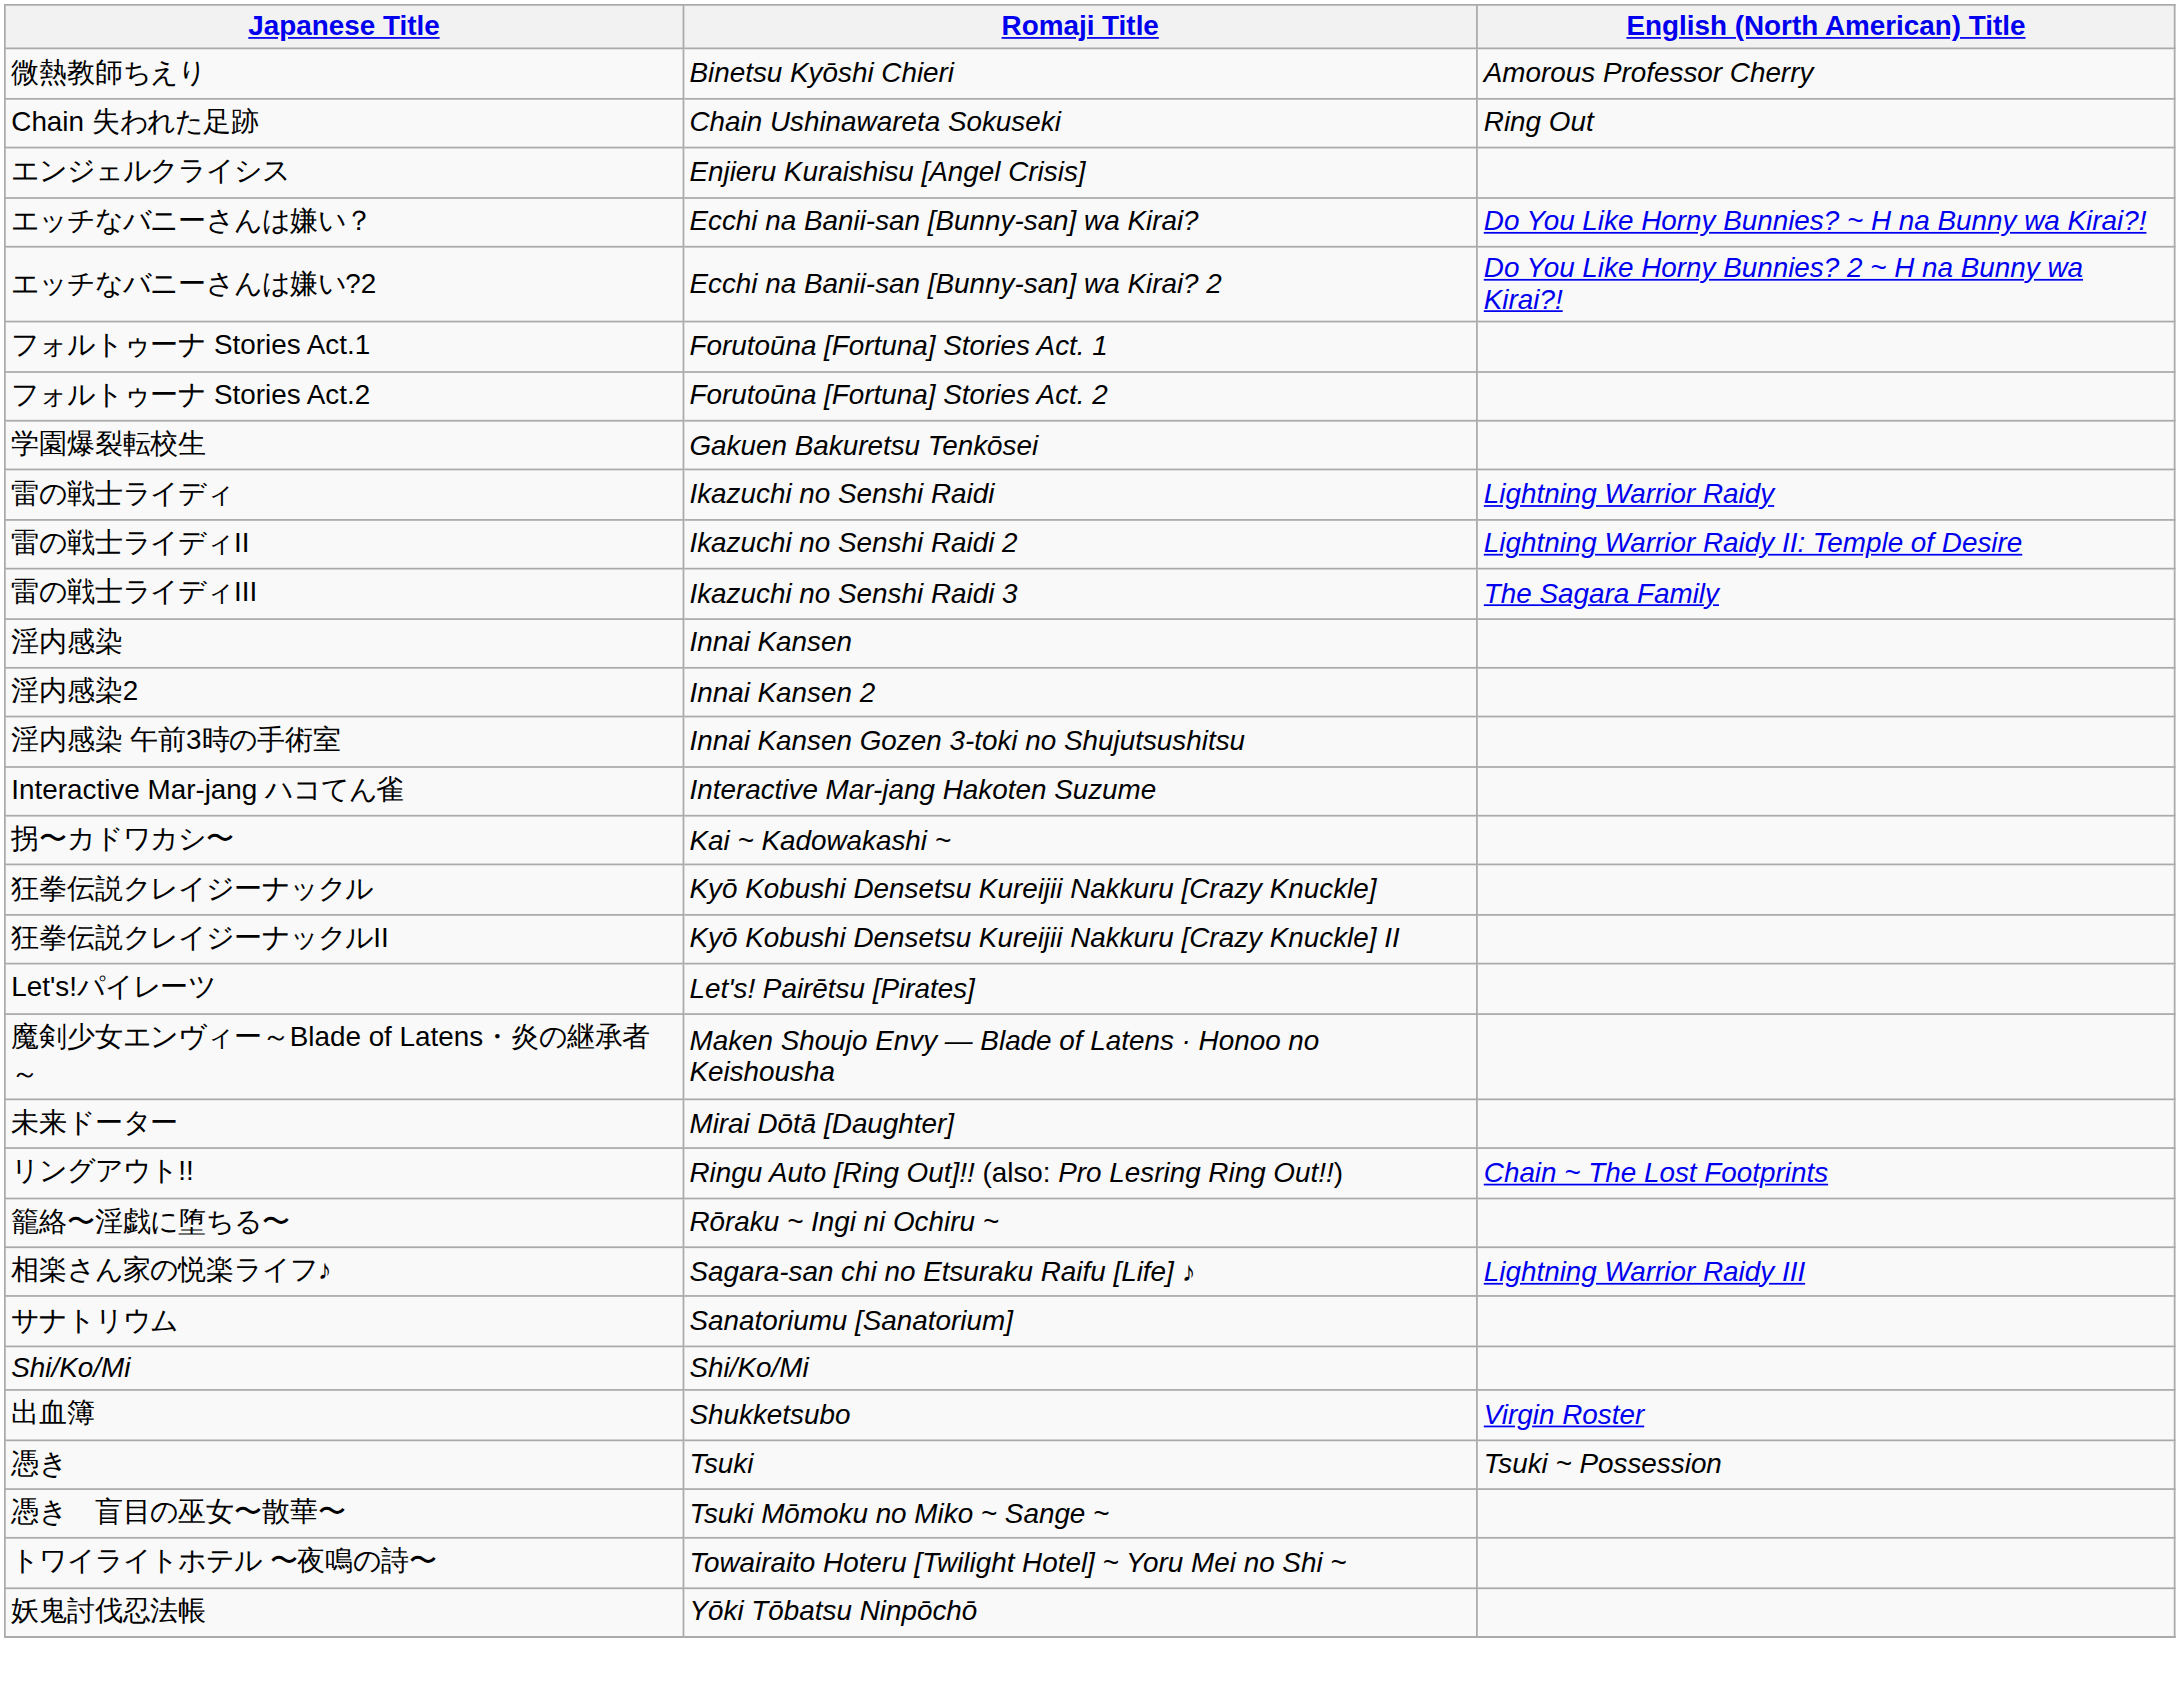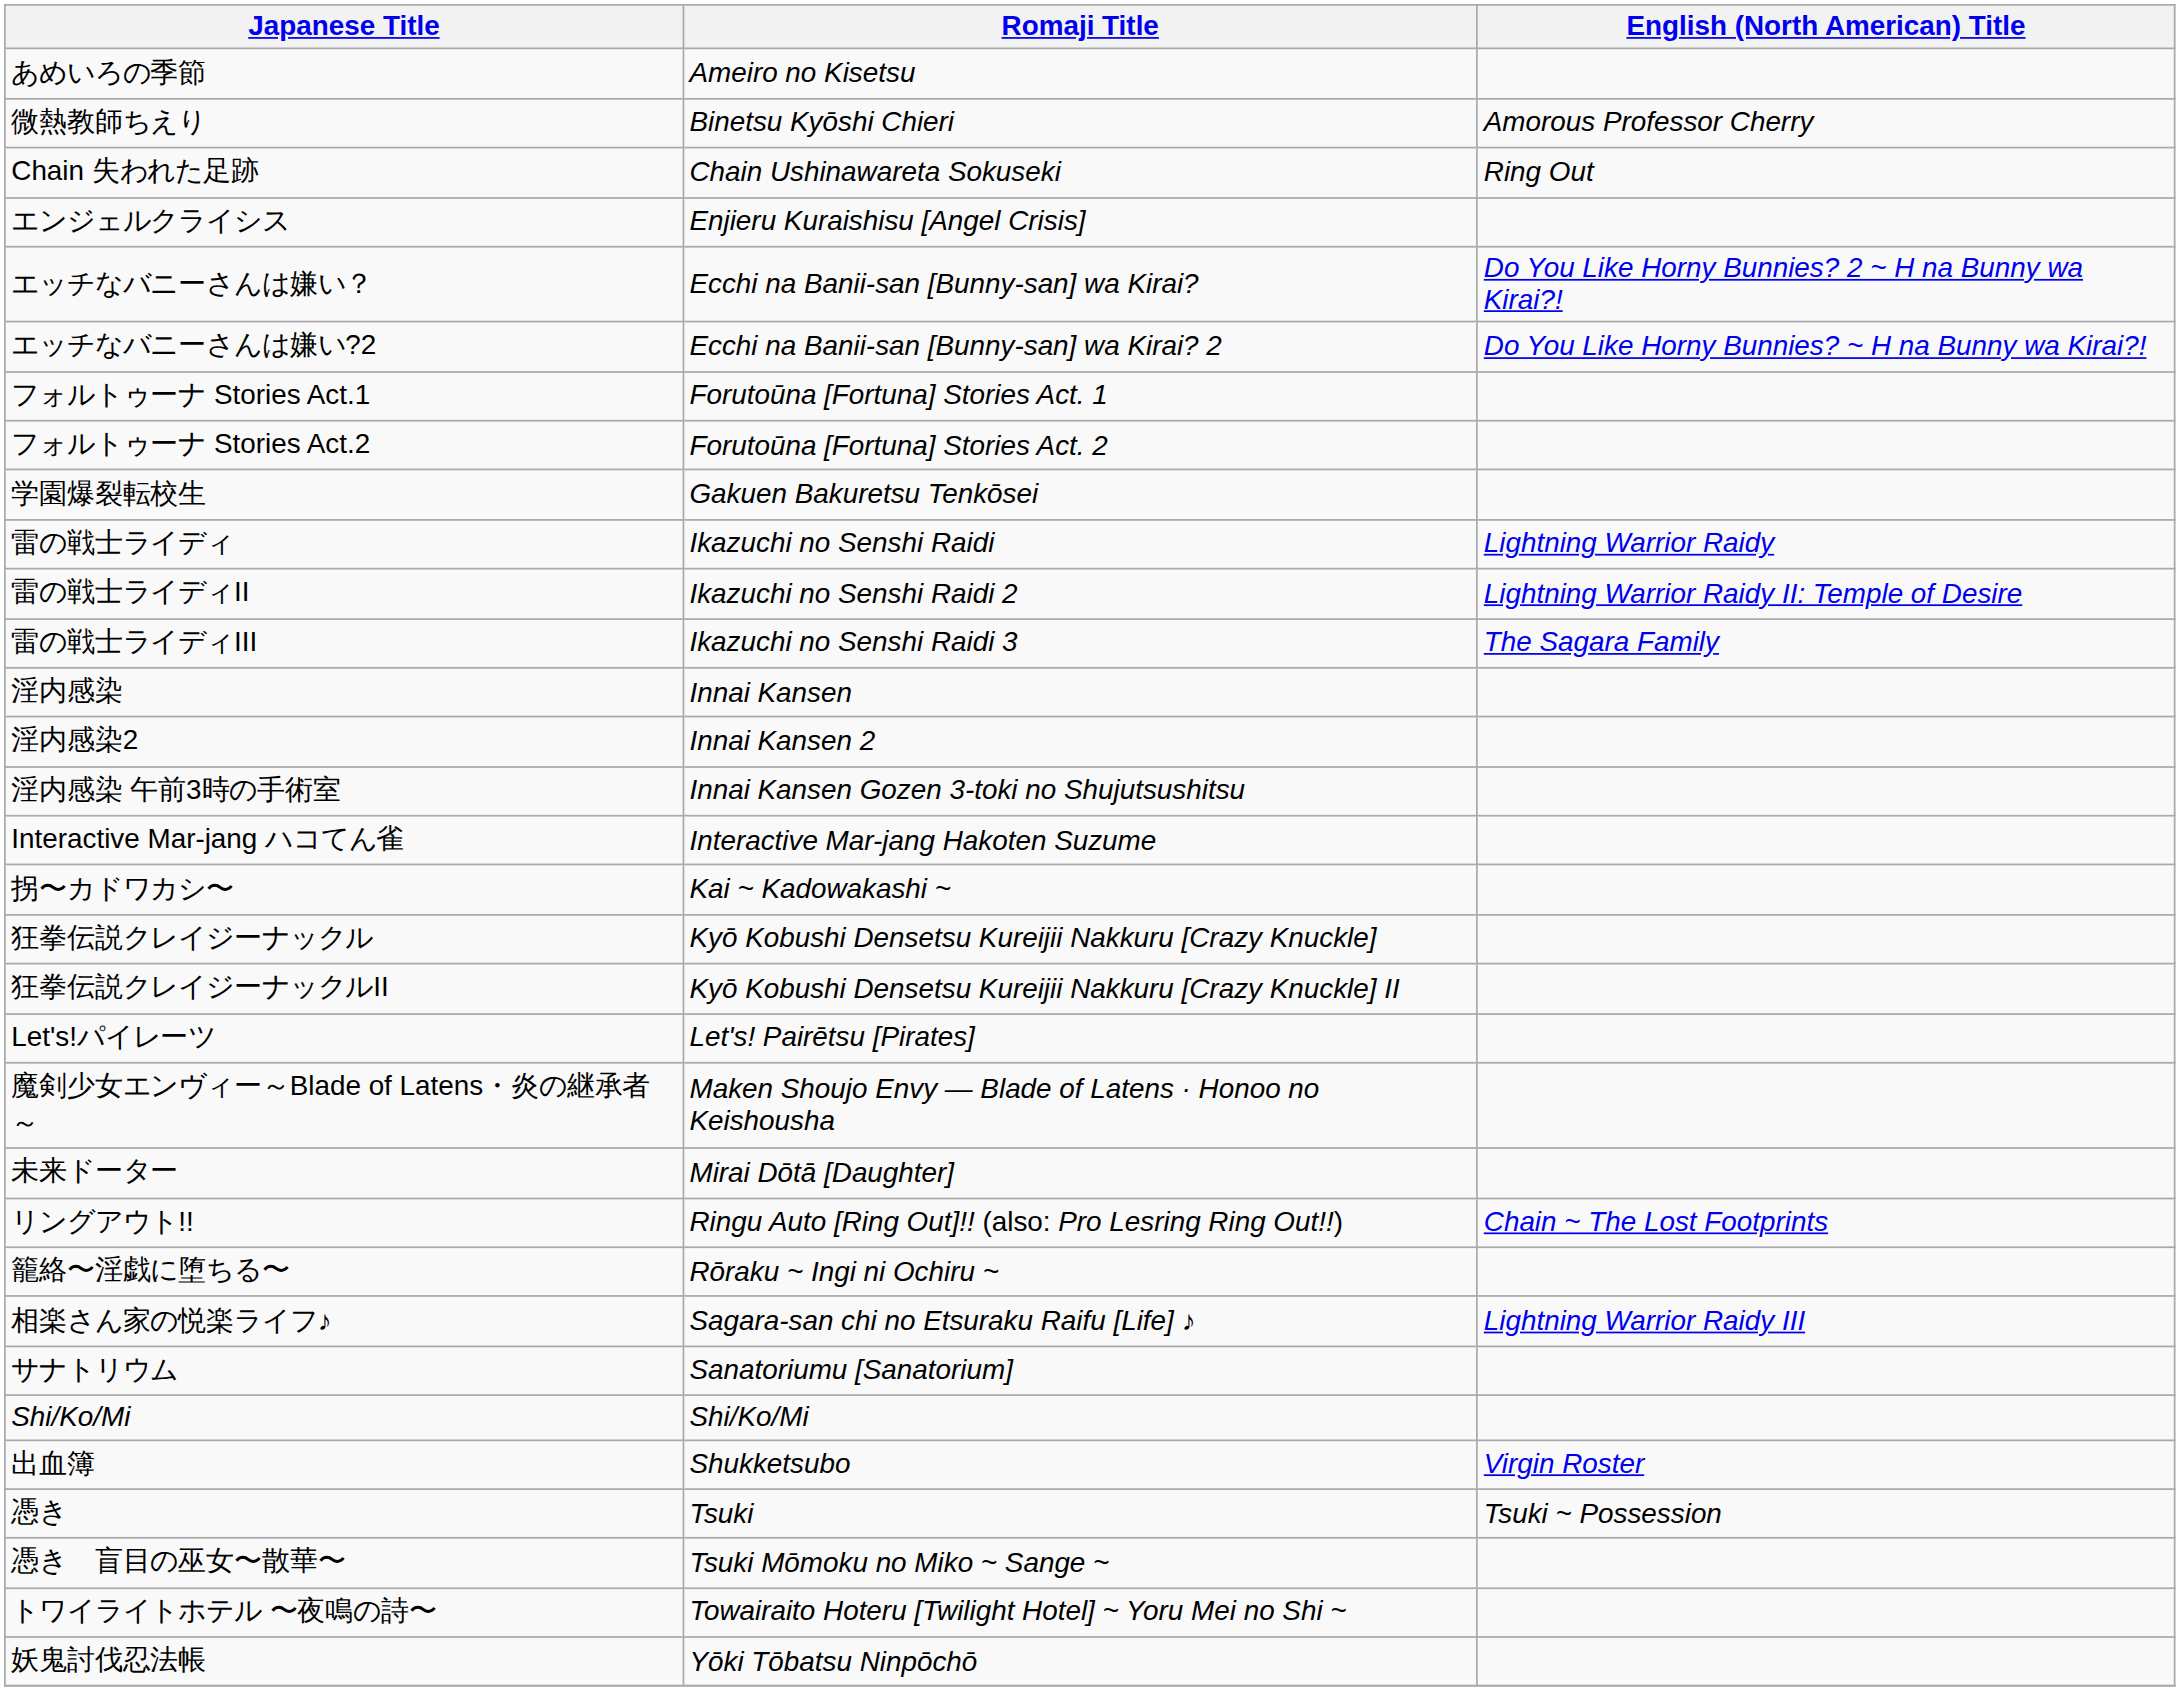 <table class="wikitable">
 <tr>
 <th><a href='#'>Japanese Title</a></th>
 <th><a href='#'>Romaji Title</a></th>
 <th><a href='#'>English (North American) Title</a></th>
+</tr>
+<tr>
+<td>あめいろの季節</td>
+<td><em>Ameiro no Kisetsu</em></td>
+<td></td>
 </tr>
 <tr>
 <td>微熱教師ちえり</td>
 <td><em>Binetsu Kyōshi Chieri</em></td>
 <td><em>Amorous Professor Cherry</em></td>
 </tr>
 <tr>
 <td>Chain 失われた足跡</td>
 <td><em>Chain Ushinawareta Sokuseki</em></td>
 <td><em>Ring Out</em></td>
 </tr>
 <tr>
 <td>エンジェルクライシス</td>
 <td><em>Enjieru Kuraishisu [Angel Crisis]</em></td>
 <td></td>
 </tr>
 <tr>
 <td>エッチなバニーさんは嫌い？</td>
 <td><em>Ecchi na Banii-san [Bunny-san] wa Kirai?</em></td>
-<td><em><a href='#'>Do You Like Horny Bunnies? ~ H na Bunny wa Kirai?!</a></em></td>
+<td><em><a href='#'>Do You Like Horny Bunnies? 2 ~ H na Bunny wa Kirai?!</a></em></td>
 </tr>
 <tr>
 <td>エッチなバニーさんは嫌い?2</td>
 <td><em>Ecchi na Banii-san [Bunny-san] wa Kirai? 2</em></td>
-<td><em><a href='#'>Do You Like Horny Bunnies? 2 ~ H na Bunny wa Kirai?!</a></em></td>
+<td><em><a href='#'>Do You Like Horny Bunnies? ~ H na Bunny wa Kirai?!</a></em></td>
 </tr>
 <tr>
 <td>フォルトゥーナ Stories Act.1</td>
 <td><em>Forutoūna [Fortuna] Stories Act. 1</em></td>
 <td></td>
 </tr>
 <tr>
 <td>フォルトゥーナ Stories Act.2</td>
 <td><em>Forutoūna [Fortuna] Stories Act. 2</em></td>
 <td></td>
 </tr>
 <tr>
 <td>学園爆裂転校生</td>
 <td><em>Gakuen Bakuretsu Tenkōsei</em></td>
 <td></td>
 </tr>
 <tr>
 <td>雷の戦士ライディ</td>
 <td><em>Ikazuchi no Senshi Raidi</em></td>
 <td><em><a href='#'>Lightning Warrior Raidy</a></em></td>
 </tr>
 <tr>
 <td>雷の戦士ライディII</td>
 <td><em>Ikazuchi no Senshi Raidi 2</em></td>
 <td><em><a href='#'>Lightning Warrior Raidy II: Temple of Desire</a></em></td>
 </tr>
 <tr>
 <td>雷の戦士ライディIII</td>
 <td><em>Ikazuchi no Senshi Raidi 3</em></td>
 <td><em><a href='#'>The Sagara Family</a></em></td>
 </tr>
 <tr>
 <td>淫内感染</td>
 <td><em>Innai Kansen</em></td>
 <td></td>
 </tr>
 <tr>
 <td>淫内感染2</td>
 <td><em>Innai Kansen 2</em></td>
 <td></td>
 </tr>
 <tr>
 <td>淫内感染 午前3時の手術室</td>
 <td><em>Innai Kansen Gozen 3-toki no Shujutsushitsu</em></td>
 <td></td>
 </tr>
 <tr>
 <td>Interactive Mar-jang ハコてん雀</td>
 <td><em>Interactive Mar-jang Hakoten Suzume</em></td>
 <td></td>
 </tr>
 <tr>
 <td>拐〜カドワカシ〜</td>
 <td><em>Kai ~ Kadowakashi ~</em></td>
 <td></td>
 </tr>
 <tr>
 <td>狂拳伝説クレイジーナックル</td>
 <td><em>Kyō Kobushi Densetsu Kureijii Nakkuru [Crazy Knuckle]</em></td>
 <td></td>
 </tr>
 <tr>
 <td>狂拳伝説クレイジーナックルII</td>
 <td><em>Kyō Kobushi Densetsu Kureijii Nakkuru [Crazy Knuckle] II</em></td>
 <td></td>
 </tr>
 <tr>
 <td>Let's!パイレーツ</td>
 <td><em>Let's! Pairētsu [Pirates]</em></td>
 <td></td>
 </tr>
 <tr>
 <td>魔剣少女エンヴィー～Blade of Latens・炎の継承者～</td>
 <td><em>Maken Shoujo Envy — Blade of Latens · Honoo no Keishousha</em></td>
 <td></td>
 </tr>
 <tr>
 <td>未来ドーター</td>
 <td><em>Mirai Dōtā [Daughter]</em></td>
 <td></td>
 </tr>
 <tr>
 <td>リングアウト!!</td>
 <td><em>Ringu Auto [Ring Out]!!</em> (also: <em>Pro Lesring Ring Out!!</em>)</td>
 <td><em><a href='#'>Chain ~ The Lost Footprints</a></em></td>
 </tr>
 <tr>
 <td>籠絡〜淫戯に堕ちる〜</td>
 <td><em>Rōraku ~ Ingi ni Ochiru ~</em></td>
 <td></td>
 </tr>
 <tr>
 <td>相楽さん家の悦楽ライフ♪</td>
 <td><em>Sagara-san chi no Etsuraku Raifu [Life] ♪</em></td>
 <td><em><a href='#'>Lightning Warrior Raidy III</a></em> </td>
 </tr>
 <tr>
 <td>サナトリウム</td>
 <td><em>Sanatoriumu [Sanatorium]</em></td>
 <td></td>
 </tr>
 <tr>
 <td><em>Shi/Ko/Mi</em></td>
 <td><em>Shi/Ko/Mi</em></td>
 <td></td>
 </tr>
 <tr>
 <td>出血簿</td>
 <td><em>Shukketsubo</em></td>
 <td><em><a href='#'>Virgin Roster</a></em></td>
 </tr>
 <tr>
 <td>憑き</td>
 <td><em>Tsuki</em></td>
 <td><em>Tsuki ~ Possession</em></td>
 </tr>
 <tr>
 <td>憑き　盲目の巫女〜散華〜</td>
 <td><em>Tsuki Mōmoku no Miko ~ Sange ~</em></td>
 <td></td>
 </tr>
 <tr>
 <td>トワイライトホテル 〜夜鳴の詩〜</td>
 <td><em>Towairaito Hoteru [Twilight Hotel] ~ Yoru Mei no Shi ~</em></td>
 <td></td>
 </tr>
 <tr>
 <td>妖鬼討伐忍法帳</td>
 <td><em>Yōki Tōbatsu Ninpōchō</em></td>
 <td></td>
 </tr>
 <tr>
 </tr>
 </table>
